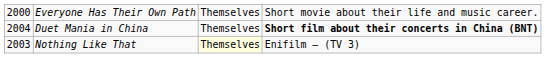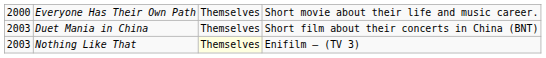 <table class="wikitable sortable">
 <tr>
 <td>2000</td>
 <td><em>Everyone Has Their Own Path</em></td>
 <td>Themselves</td>
 <td>Short movie about their life and music career.</td>
 </tr>
 <tr>
-<td>2004</td>
+<td>2003</td>
 <td><em>Duet Mania in China</em></td>
 <td>Themselves</td>
-<td><strong>Short film about their concerts in China (BNT)</strong></td>
+<td>Short film about their concerts in China (BNT)</td>
 </tr>
 <tr>
 <td>2003</td>
 <td><em>Nothing Like That</em></td>
 <td style="background: lightyellow;">Themselves</td>
 <td>Enifilm – (TV 3)</td>
 </tr>
 </table>
